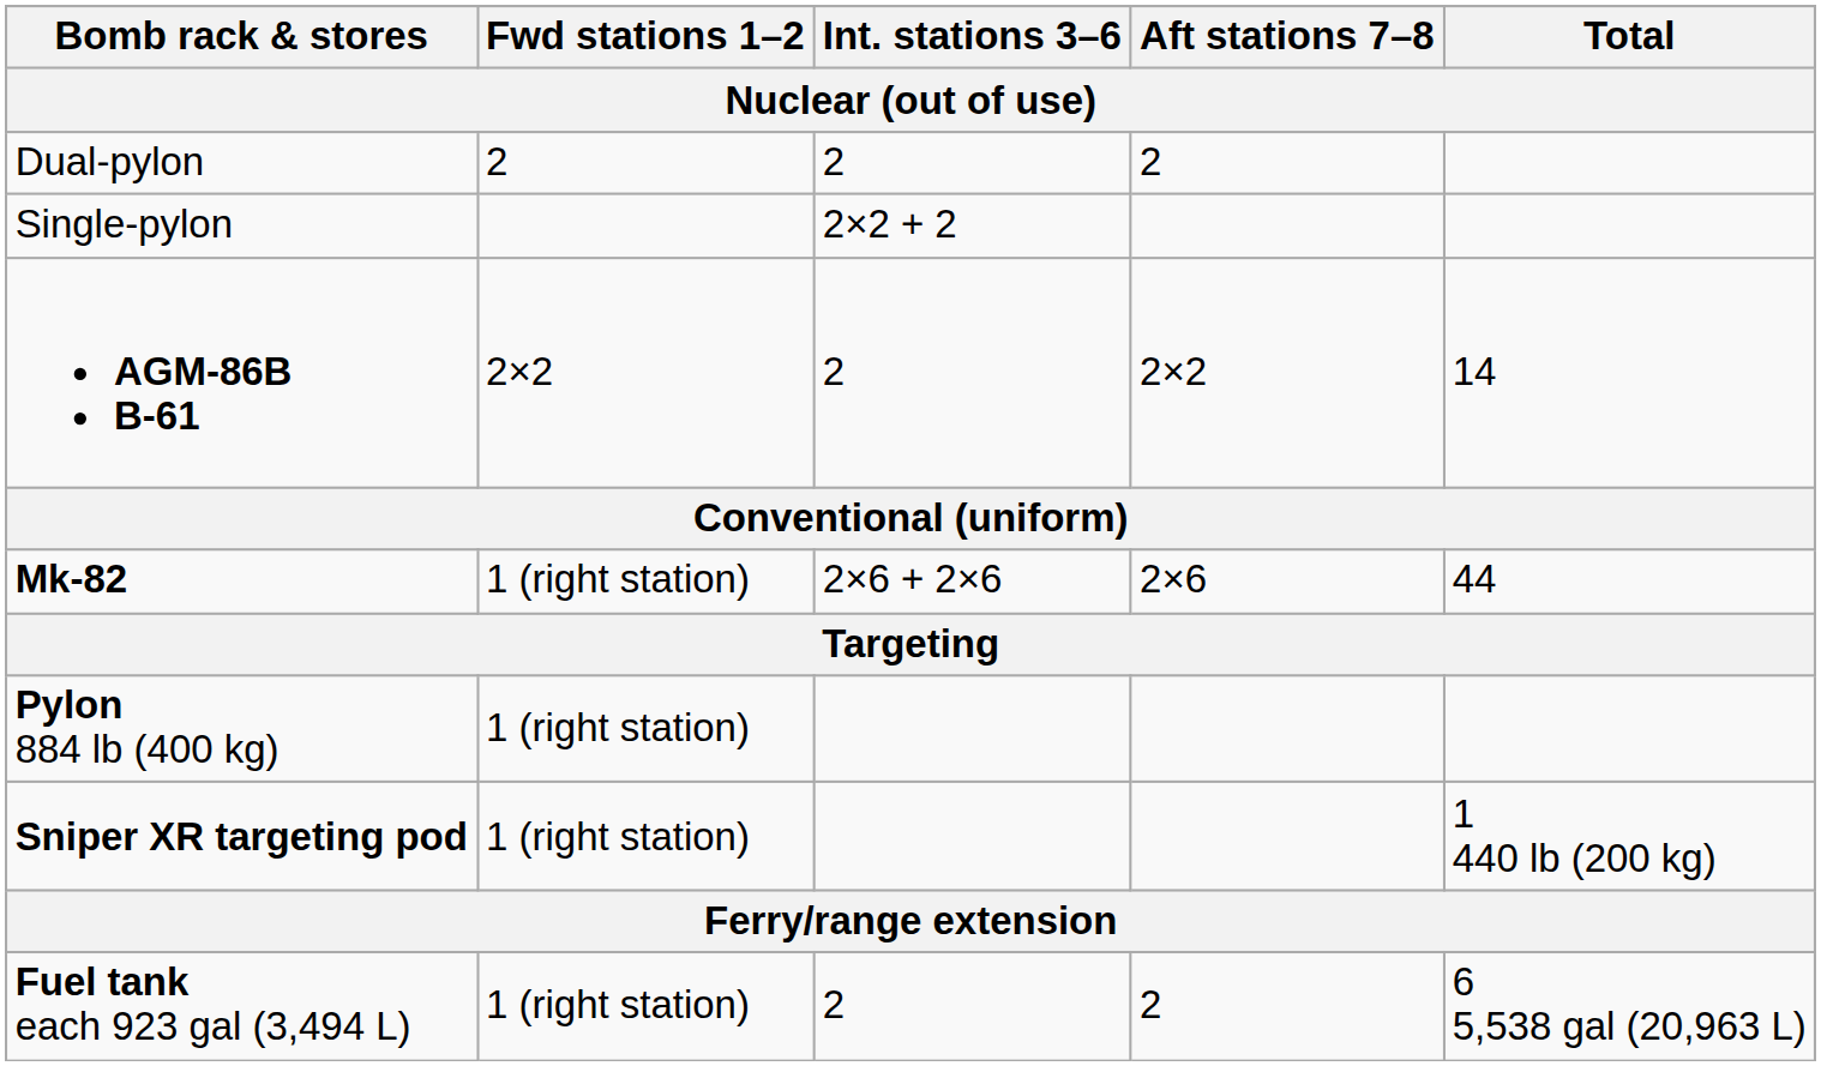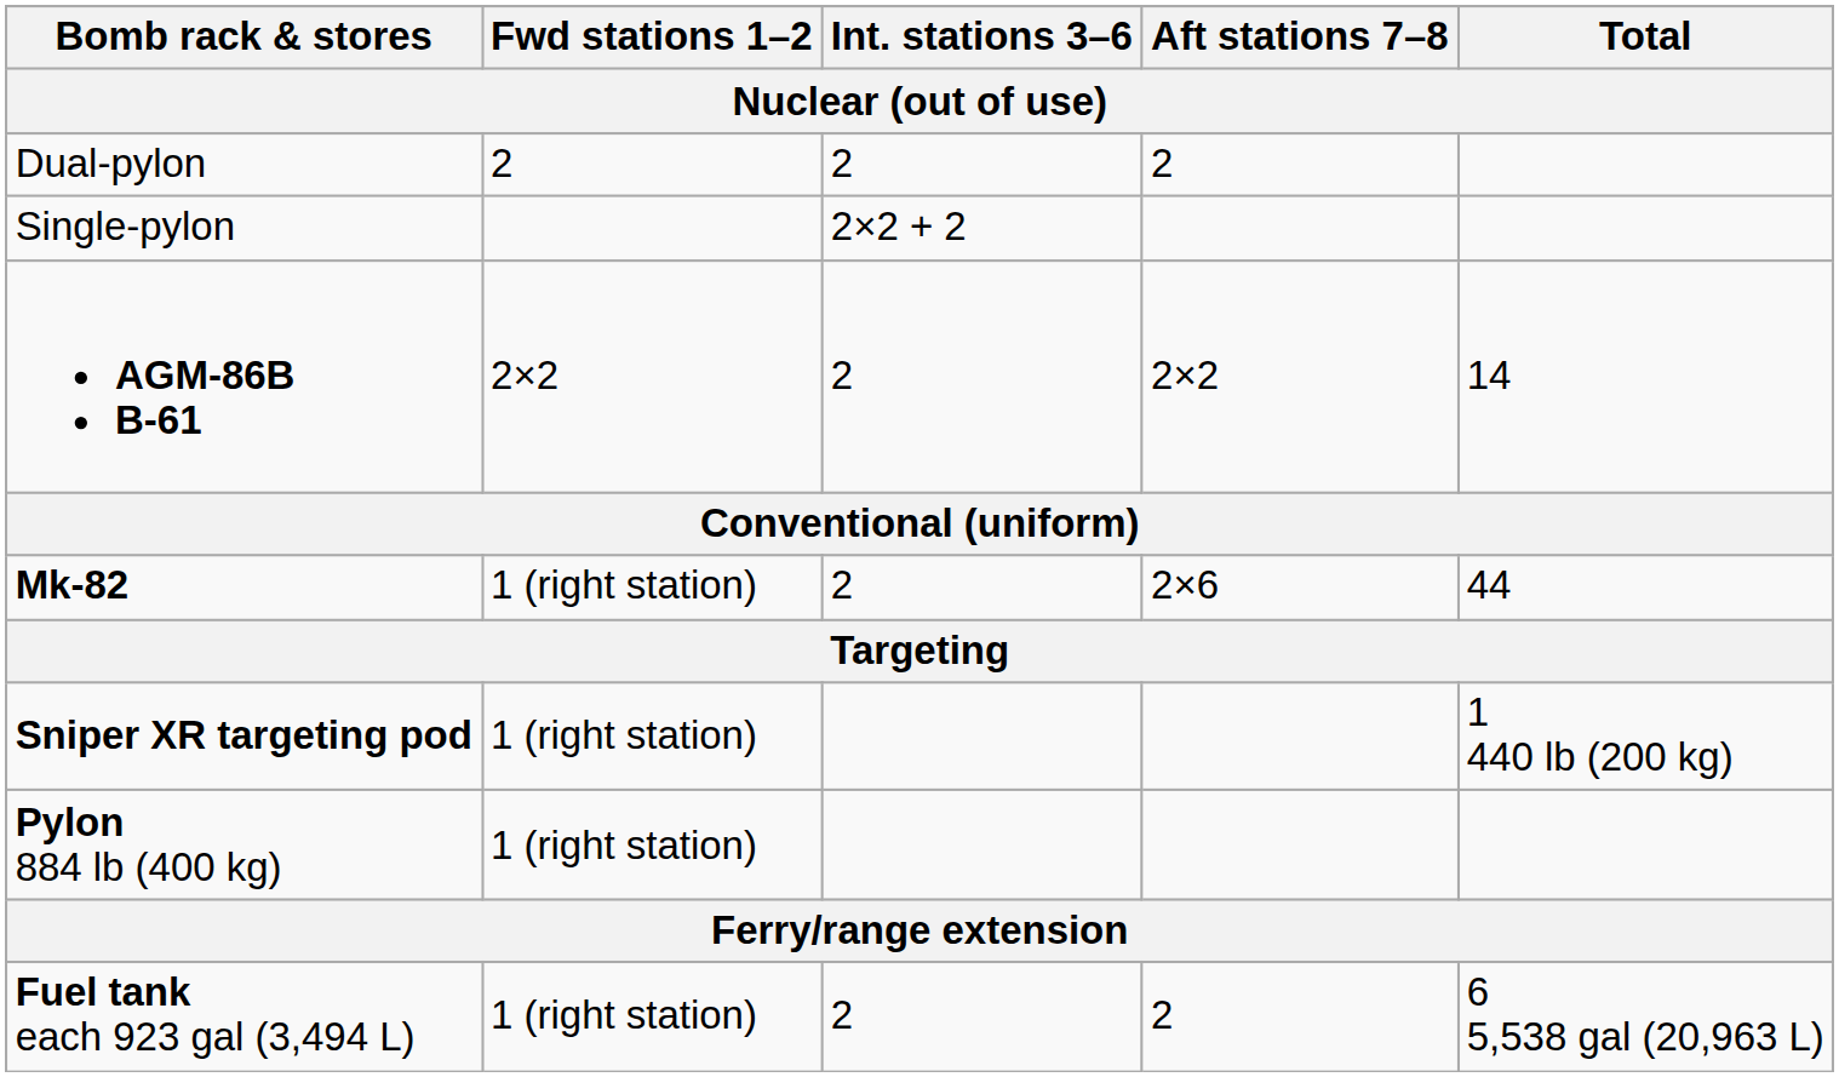 <table class="wikitable">
 <tr>
 </tr>
 <tr>
 <th>Bomb rack & stores</th>
 <th>Fwd stations 1–2</th>
 <th>Int. stations 3–6</th>
 <th>Aft stations 7–8</th>
 <th>Total</th>
 </tr>
 <tr>
 <th colspan=5>Nuclear (out of use)</th>
 </tr>
 <tr>
 <td>Dual-pylon</td>
 <td>2</td>
 <td>2</td>
 <td>2</td>
 <td></td>
 </tr>
 <tr>
 <td>Single-pylon</td>
 <td></td>
 <td>2×2 + 2</td>
 <td></td>
 <td></td>
 </tr>
 <tr>
 <td><br><ul><li><strong>AGM-86B</strong></li><li><strong>B-61</strong></li></ul></td>
 <td>2×2</td>
 <td>2</td>
 <td>2×2</td>
 <td>14</td>
 </tr>
 <tr>
 <th colspan=5>Conventional (uniform)</th>
 </tr>
 <tr>
 <td><strong>Mk-82</strong></td>
 <td>1 (right station)</td>
-<td>2×6 + 2×6</td>
+<td>2</td>
 <td>2×6</td>
 <td>44</td>
 </tr>
 <tr>
 <th colspan=5>Targeting</th>
 </tr>
 <tr>
+<td><strong>Sniper XR targeting pod</strong></td>
+<td>1 (right station)</td>
+<td></td>
+<td></td>
+<td>1<br>440 lb (200 kg)</td>
+</tr>
+<tr>
 <td><strong>Pylon</strong><br>884 lb (400 kg)</td>
 <td>1 (right station)</td>
 <td></td>
 <td></td>
 <td></td>
-</tr>
-<tr>
-<td><strong>Sniper XR targeting pod</strong></td>
-<td>1 (right station)</td>
-<td></td>
-<td></td>
-<td>1<br>440 lb (200 kg)</td>
 </tr>
 <tr>
 <th colspan=5>Ferry/range extension</th>
 </tr>
 <tr>
 <td><strong>Fuel tank</strong><br>each 923 gal (3,494 L)</td>
 <td>1 (right station)</td>
 <td>2</td>
 <td>2</td>
 <td>6<br>5,538 gal (20,963 L)</td>
 </tr>
 </table>
